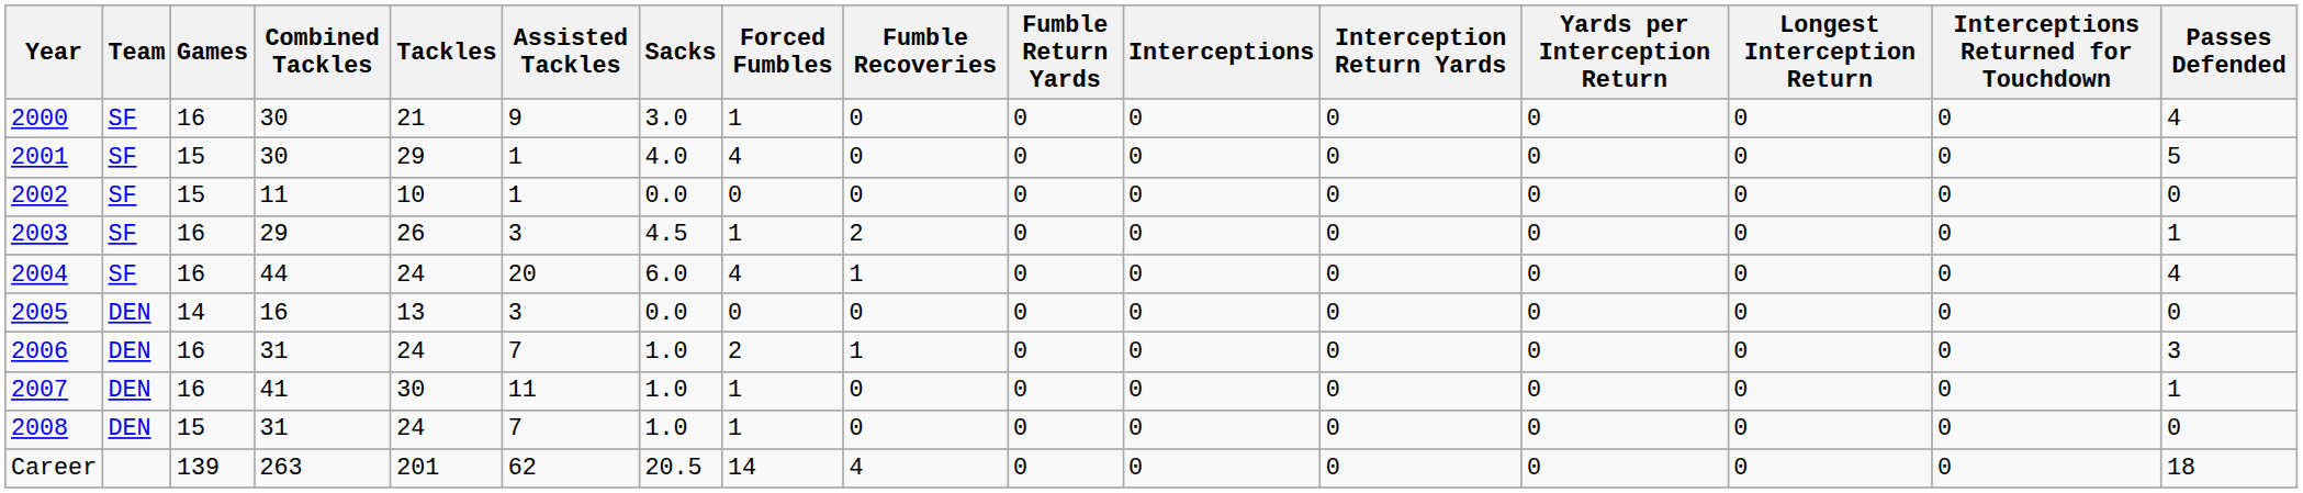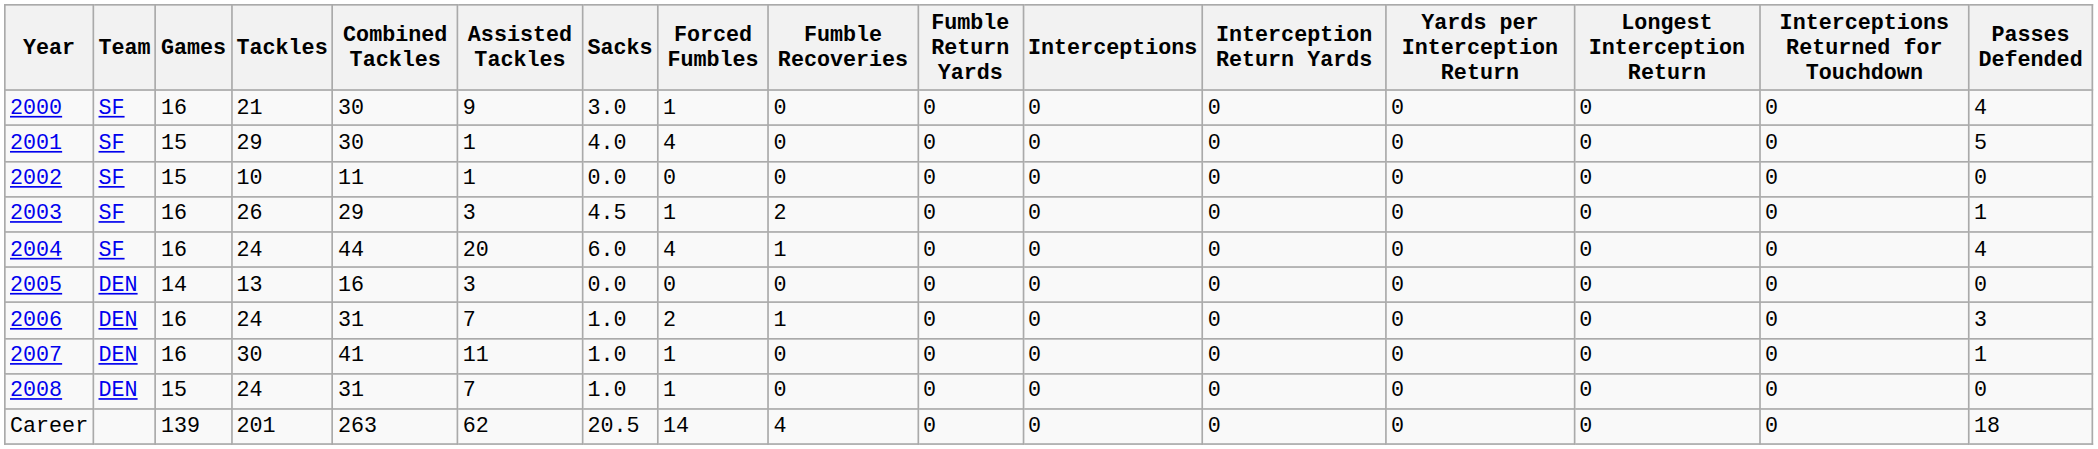 <table class="wikitable">
 <tr>
 <th>Year</th>
 <th>Team</th>
 <th>Games</th>
+<th>Tackles</th>
 <th>Combined Tackles</th>
-<th>Tackles</th>
 <th>Assisted Tackles</th>
 <th>Sacks</th>
 <th>Forced Fumbles</th>
 <th>Fumble Recoveries</th>
 <th>Fumble Return Yards</th>
 <th>Interceptions</th>
 <th>Interception Return Yards</th>
 <th>Yards per Interception Return</th>
 <th>Longest Interception Return</th>
 <th>Interceptions Returned for Touchdown</th>
 <th>Passes Defended</th>
 </tr>
 <tr>
 <td><a href='#'>2000</a></td>
 <td><a href='#'>SF</a></td>
 <td>16</td>
+<td>21</td>
 <td>30</td>
-<td>21</td>
 <td>9</td>
 <td>3.0</td>
 <td>1</td>
 <td>0</td>
 <td>0</td>
 <td>0</td>
 <td>0</td>
 <td>0</td>
 <td>0</td>
 <td>0</td>
 <td>4</td>
 </tr>
 <tr>
 <td><a href='#'>2001</a></td>
 <td><a href='#'>SF</a></td>
 <td>15</td>
+<td>29</td>
 <td>30</td>
-<td>29</td>
 <td>1</td>
 <td>4.0</td>
 <td>4</td>
 <td>0</td>
 <td>0</td>
 <td>0</td>
 <td>0</td>
 <td>0</td>
 <td>0</td>
 <td>0</td>
 <td>5</td>
 </tr>
 <tr>
 <td><a href='#'>2002</a></td>
 <td><a href='#'>SF</a></td>
 <td>15</td>
+<td>10</td>
 <td>11</td>
-<td>10</td>
 <td>1</td>
 <td>0.0</td>
 <td>0</td>
 <td>0</td>
 <td>0</td>
 <td>0</td>
 <td>0</td>
 <td>0</td>
 <td>0</td>
 <td>0</td>
 <td>0</td>
 </tr>
 <tr>
 <td><a href='#'>2003</a></td>
 <td><a href='#'>SF</a></td>
 <td>16</td>
+<td>26</td>
 <td>29</td>
-<td>26</td>
 <td>3</td>
 <td>4.5</td>
 <td>1</td>
 <td>2</td>
 <td>0</td>
 <td>0</td>
 <td>0</td>
 <td>0</td>
 <td>0</td>
 <td>0</td>
 <td>1</td>
 </tr>
 <tr>
 <td><a href='#'>2004</a></td>
 <td><a href='#'>SF</a></td>
 <td>16</td>
+<td>24</td>
 <td>44</td>
-<td>24</td>
 <td>20</td>
 <td>6.0</td>
 <td>4</td>
 <td>1</td>
 <td>0</td>
 <td>0</td>
 <td>0</td>
 <td>0</td>
 <td>0</td>
 <td>0</td>
 <td>4</td>
 </tr>
 <tr>
 <td><a href='#'>2005</a></td>
 <td><a href='#'>DEN</a></td>
 <td>14</td>
+<td>13</td>
 <td>16</td>
-<td>13</td>
 <td>3</td>
 <td>0.0</td>
 <td>0</td>
 <td>0</td>
 <td>0</td>
 <td>0</td>
 <td>0</td>
 <td>0</td>
 <td>0</td>
 <td>0</td>
 <td>0</td>
 </tr>
 <tr>
 <td><a href='#'>2006</a></td>
 <td><a href='#'>DEN</a></td>
 <td>16</td>
+<td>24</td>
 <td>31</td>
-<td>24</td>
 <td>7</td>
 <td>1.0</td>
 <td>2</td>
 <td>1</td>
 <td>0</td>
 <td>0</td>
 <td>0</td>
 <td>0</td>
 <td>0</td>
 <td>0</td>
 <td>3</td>
 </tr>
 <tr>
 <td><a href='#'>2007</a></td>
 <td><a href='#'>DEN</a></td>
 <td>16</td>
+<td>30</td>
 <td>41</td>
-<td>30</td>
 <td>11</td>
 <td>1.0</td>
 <td>1</td>
 <td>0</td>
 <td>0</td>
 <td>0</td>
 <td>0</td>
 <td>0</td>
 <td>0</td>
 <td>0</td>
 <td>1</td>
 </tr>
 <tr>
 <td><a href='#'>2008</a></td>
 <td><a href='#'>DEN</a></td>
 <td>15</td>
+<td>24</td>
 <td>31</td>
-<td>24</td>
 <td>7</td>
 <td>1.0</td>
 <td>1</td>
 <td>0</td>
 <td>0</td>
 <td>0</td>
 <td>0</td>
 <td>0</td>
 <td>0</td>
 <td>0</td>
 <td>0</td>
 </tr>
 <tr>
 <td>Career</td>
 <td></td>
 <td>139</td>
+<td>201</td>
 <td>263</td>
-<td>201</td>
 <td>62</td>
 <td>20.5</td>
 <td>14</td>
 <td>4</td>
 <td>0</td>
 <td>0</td>
 <td>0</td>
 <td>0</td>
 <td>0</td>
 <td>0</td>
 <td>18</td>
 </tr>
 </table>
